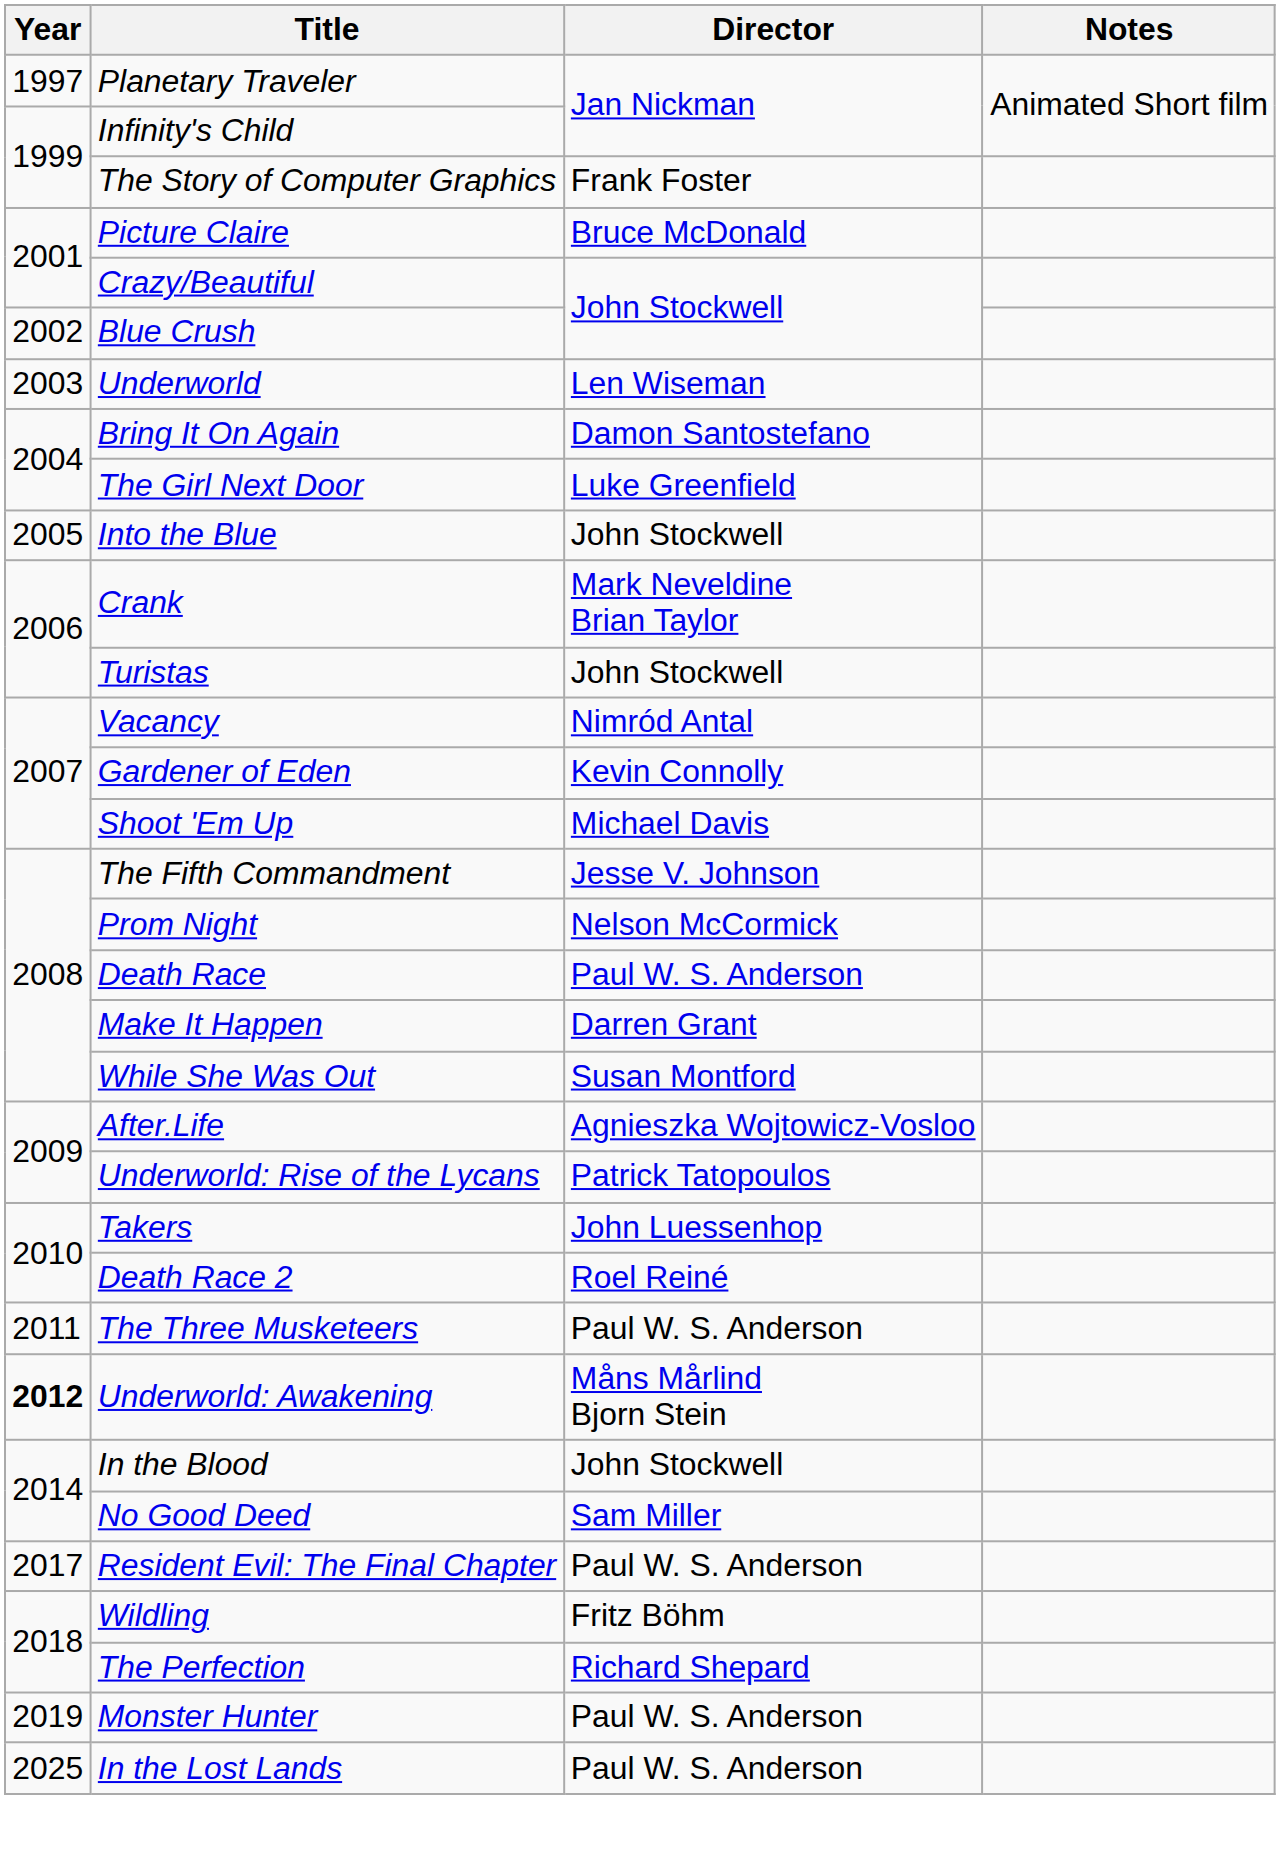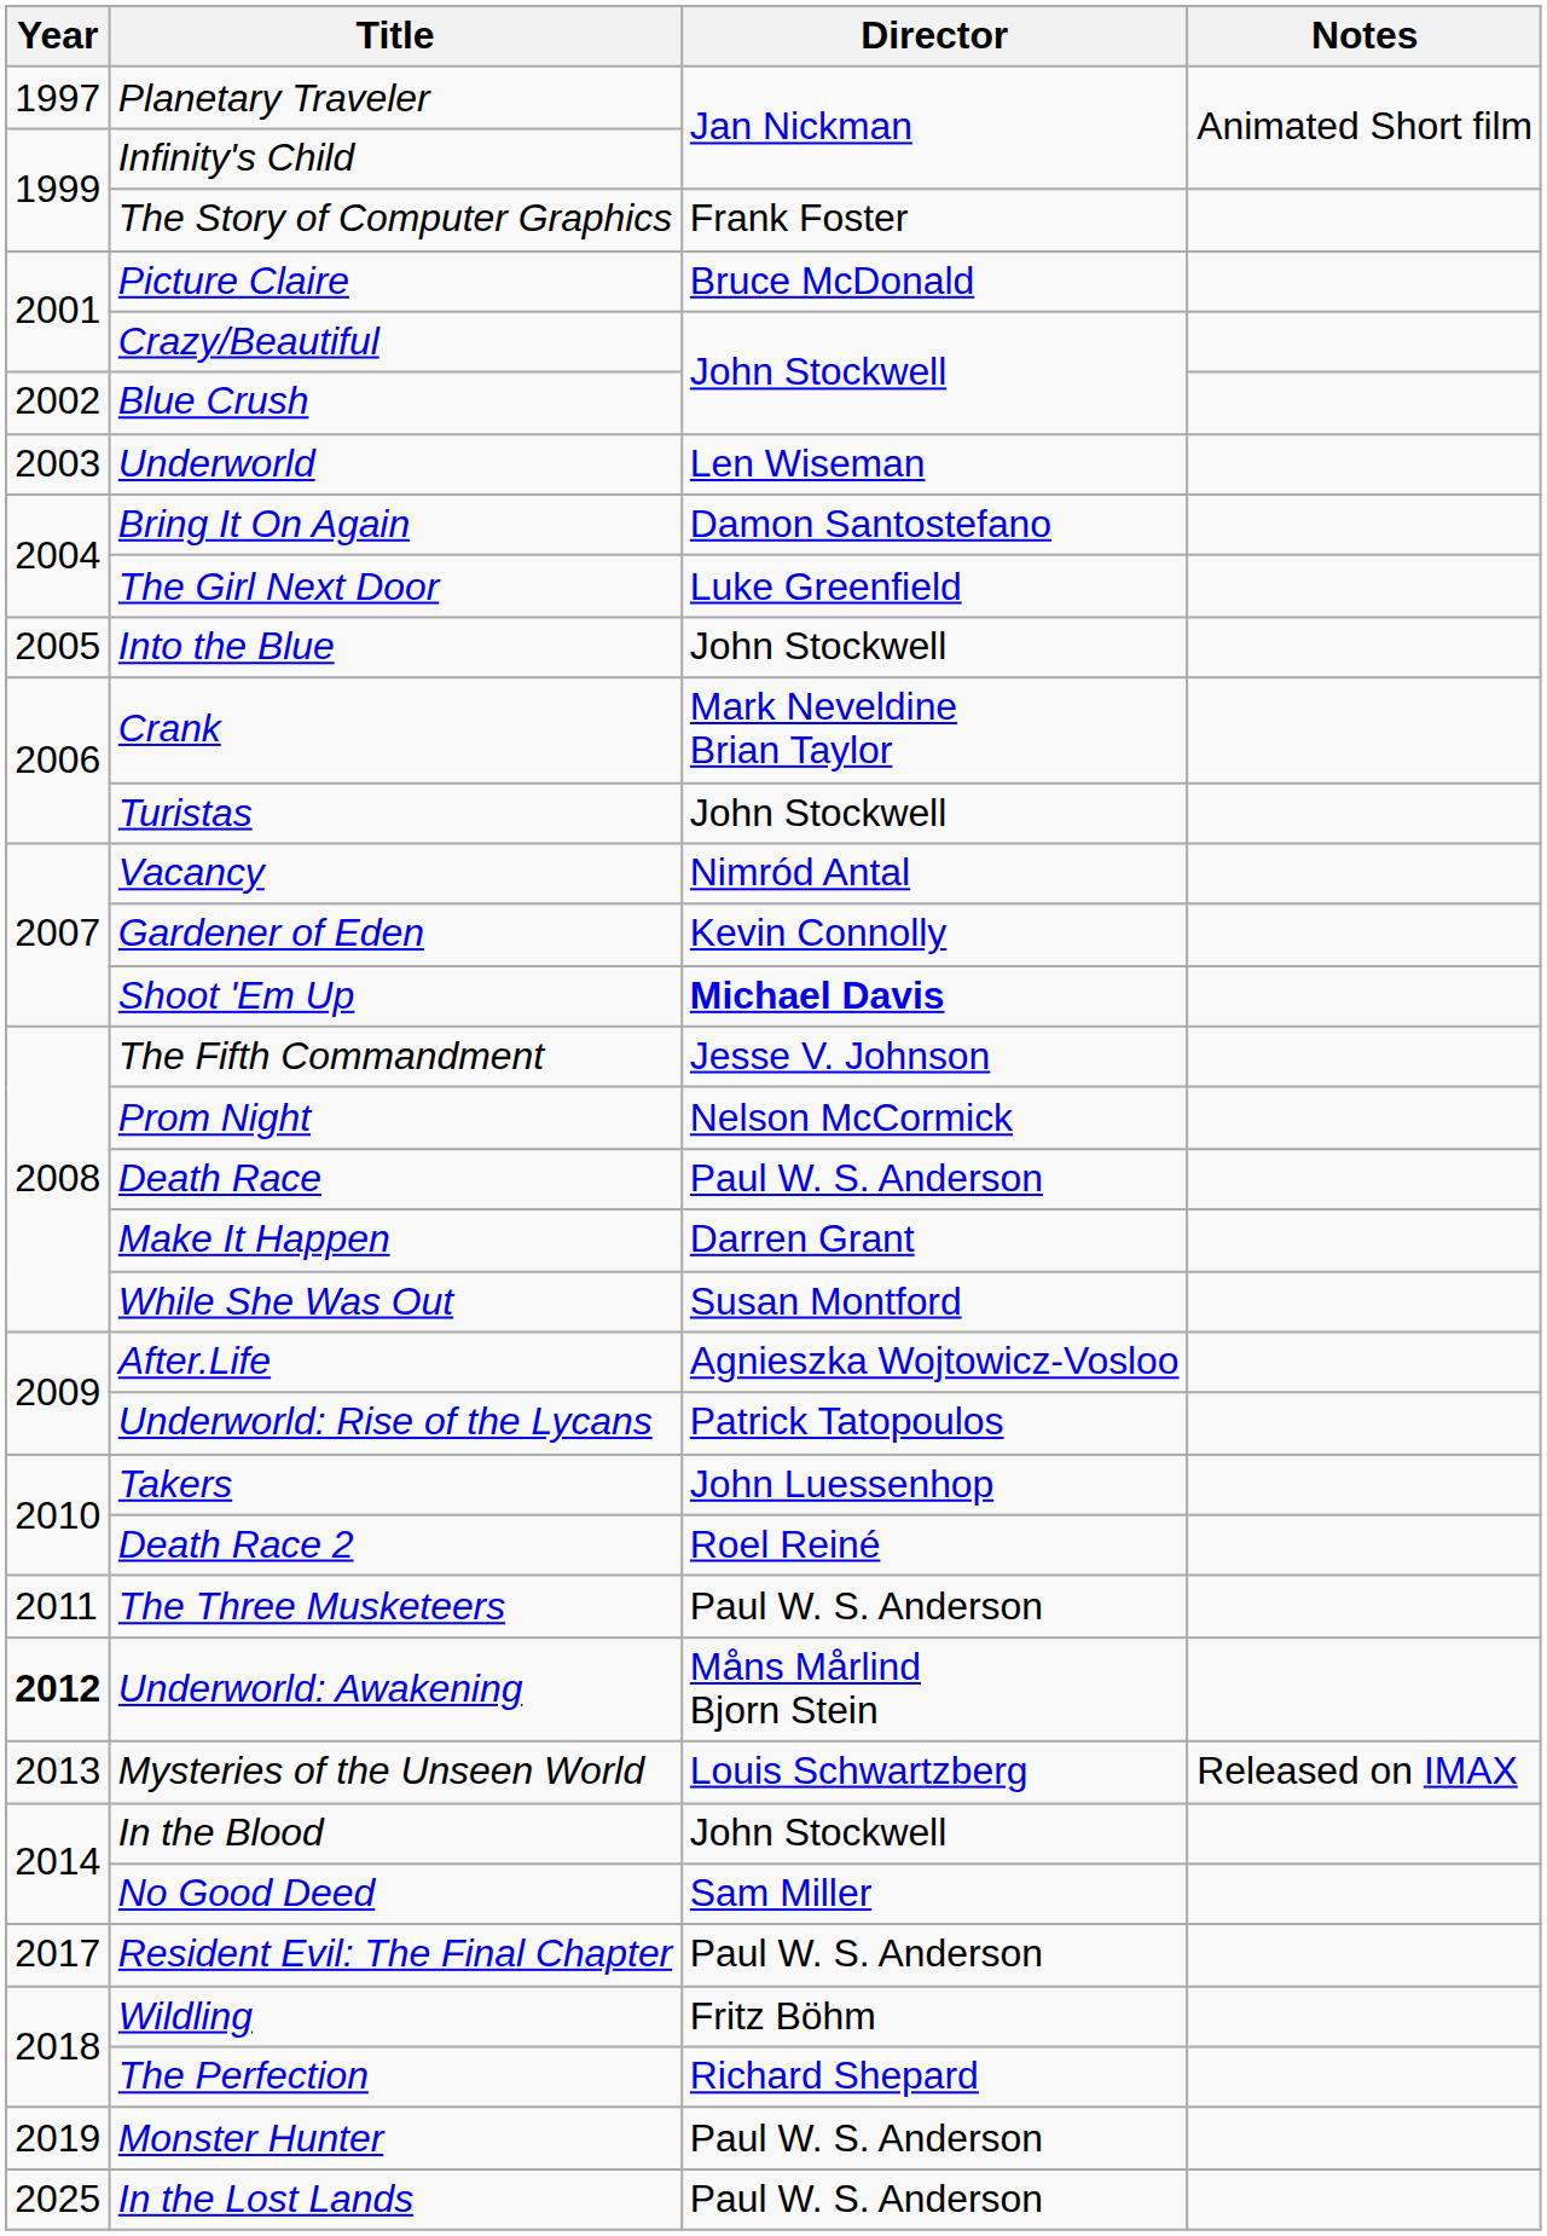 <table class="wikitable sortable">
 <tr>
 <th>Year</th>
 <th>Title</th>
 <th>Director</th>
 <th>Notes</th>
 </tr>
 <tr>
 <td>1997</td>
 <td><em>Planetary Traveler</em></td>
 <td rowspan=2><a href='#'>Jan Nickman</a></td>
 <td rowspan=2>Animated Short film</td>
 </tr>
 <tr>
 <td rowspan="2">1999</td>
 <td><em>Infinity's Child</em> </td>
 </tr>
 <tr>
 <td><em>The Story of Computer Graphics</em></td>
 <td>Frank Foster</td>
 <td></td>
 </tr>
 <tr>
 <td rowspan="2">2001</td>
 <td><em><a href='#'>Picture Claire</a></em></td>
 <td><a href='#'>Bruce McDonald</a></td>
 <td></td>
 </tr>
 <tr>
 <td><em><a href='#'>Crazy/Beautiful</a></em></td>
 <td rowspan=2><a href='#'>John Stockwell</a></td>
 <td></td>
 </tr>
 <tr>
 <td>2002</td>
 <td><em><a href='#'>Blue Crush</a></em></td>
 <td></td>
 </tr>
 <tr>
 <td>2003</td>
 <td><em><a href='#'>Underworld</a></em></td>
 <td><a href='#'>Len Wiseman</a></td>
 <td></td>
 </tr>
 <tr>
 <td rowspan="2">2004</td>
 <td><em><a href='#'>Bring It On Again</a></em></td>
 <td><a href='#'>Damon Santostefano</a></td>
 <td></td>
 </tr>
 <tr>
 <td><em><a href='#'>The Girl Next Door</a></em></td>
 <td><a href='#'>Luke Greenfield</a></td>
 <td></td>
 </tr>
 <tr>
 <td>2005</td>
 <td><em><a href='#'>Into the Blue</a></em></td>
 <td>John Stockwell</td>
 <td></td>
 </tr>
 <tr>
 <td rowspan="2">2006</td>
 <td><em><a href='#'>Crank</a></em></td>
 <td><a href='#'>Mark Neveldine</a><br><a href='#'>Brian Taylor</a></td>
 <td></td>
 </tr>
 <tr>
 <td><em><a href='#'>Turistas</a></em></td>
 <td>John Stockwell</td>
 <td></td>
 </tr>
 <tr>
 <td rowspan="3">2007</td>
 <td><em><a href='#'>Vacancy</a></em></td>
 <td><a href='#'>Nimród Antal</a></td>
 <td></td>
 </tr>
 <tr>
 <td><em><a href='#'>Gardener of Eden</a></em></td>
 <td><a href='#'>Kevin Connolly</a></td>
 <td></td>
 </tr>
 <tr>
 <td><em><a href='#'>Shoot 'Em Up</a></em></td>
-<td><a href='#'>Michael Davis</a></td>
+<td><strong><a href='#'>Michael Davis</a></strong></td>
 <td></td>
 </tr>
 <tr>
 <td rowspan=5>2008</td>
 <td><em>The Fifth Commandment</em></td>
 <td><a href='#'>Jesse V. Johnson</a></td>
 <td></td>
 </tr>
 <tr>
 <td><em><a href='#'>Prom Night</a></em></td>
 <td><a href='#'>Nelson McCormick</a></td>
 <td></td>
 </tr>
 <tr>
 <td><em><a href='#'>Death Race</a></em></td>
 <td><a href='#'>Paul W. S. Anderson</a></td>
 <td></td>
 </tr>
 <tr>
 <td><em><a href='#'>Make It Happen</a></em></td>
 <td><a href='#'>Darren Grant</a></td>
 <td></td>
 </tr>
 <tr>
 <td><em><a href='#'>While She Was Out</a></em></td>
 <td><a href='#'>Susan Montford</a></td>
 <td></td>
 </tr>
 <tr>
 <td rowspan="2">2009</td>
 <td><em><a href='#'>After.Life</a></em></td>
 <td><a href='#'>Agnieszka Wojtowicz-Vosloo</a></td>
 <td></td>
 </tr>
 <tr>
 <td><em><a href='#'>Underworld: Rise of the Lycans</a></em></td>
 <td><a href='#'>Patrick Tatopoulos</a></td>
 <td></td>
 </tr>
 <tr>
 <td rowspan="2">2010</td>
 <td><em><a href='#'>Takers</a></em></td>
 <td><a href='#'>John Luessenhop</a></td>
 <td></td>
 </tr>
 <tr>
 <td><em><a href='#'>Death Race 2</a></em></td>
 <td><a href='#'>Roel Reiné</a></td>
 <td></td>
 </tr>
 <tr>
 <td>2011</td>
 <td><em><a href='#'>The Three Musketeers</a></em></td>
 <td>Paul W. S. Anderson</td>
 <td></td>
 </tr>
 <tr>
 <td><strong>2012</strong></td>
 <td><em><a href='#'>Underworld: Awakening</a></em></td>
 <td><a href='#'>Måns Mårlind</a><br>Bjorn Stein</td>
 <td></td>
 </tr>
 <tr>
+<td>2013</td>
+<td><em>Mysteries of the Unseen World</em></td>
+<td><a href='#'>Louis Schwartzberg</a></td>
+<td>Released on <a href='#'>IMAX</a></td>
+</tr>
+<tr>
 <td rowspan="2">2014</td>
 <td><em>In the Blood</em></td>
 <td>John Stockwell</td>
 <td></td>
 </tr>
 <tr>
 <td><em><a href='#'>No Good Deed</a></em></td>
 <td><a href='#'>Sam Miller</a></td>
 <td></td>
 </tr>
 <tr>
 <td>2017</td>
 <td><em><a href='#'>Resident Evil: The Final Chapter</a></em></td>
 <td>Paul W. S. Anderson</td>
 <td></td>
 </tr>
 <tr>
 <td rowspan="2">2018</td>
 <td><em><a href='#'>Wildling</a></em></td>
 <td>Fritz Böhm</td>
 <td></td>
 </tr>
 <tr>
 <td><em><a href='#'>The Perfection</a></em></td>
 <td><a href='#'>Richard Shepard</a></td>
 <td></td>
 </tr>
 <tr>
 <td>2019</td>
 <td><em><a href='#'>Monster Hunter</a></em></td>
 <td>Paul W. S. Anderson</td>
 <td></td>
 </tr>
 <tr>
 <td>2025</td>
 <td><em><a href='#'>In the Lost Lands</a></em></td>
 <td>Paul W. S. Anderson</td>
 <td></td>
 </tr>
 </table>
